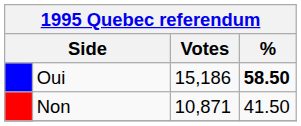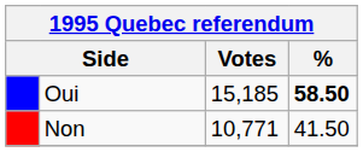 <table class="wikitable" style="font-size: 95%; clear:both">
 <tr style="background-color:#E9E9E9">
 <th colspan=4><a href='#'>1995 Quebec referendum</a></th>
 </tr>
 <tr style="background-color:#E9E9E9">
 <th colspan=2 style="width: 130px">Side</th>
 <th style="width: 50px">Votes</th>
 <th style="width: 40px">%</th>
 </tr>
 <tr>
 <td bgcolor="blue"></td>
 <td>Oui</td>
-<td>15,186</td>
+<td>15,185</td>
 <td><strong>58.50</strong></td>
 </tr>
 <tr>
 <td bgcolor="red"></td>
 <td>Non</td>
-<td>10,871</td>
+<td>10,771</td>
 <td>41.50</td>
 </tr>
 <tr>
 </tr>
 </table>
